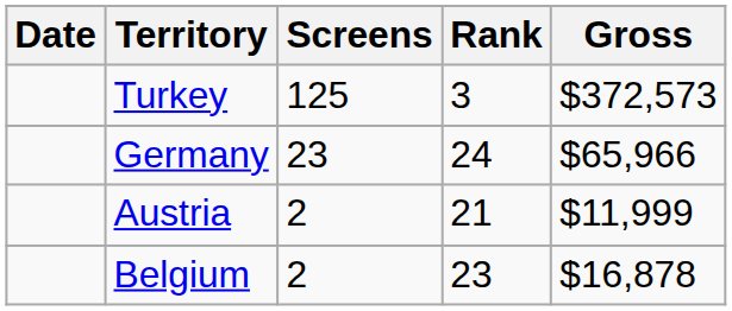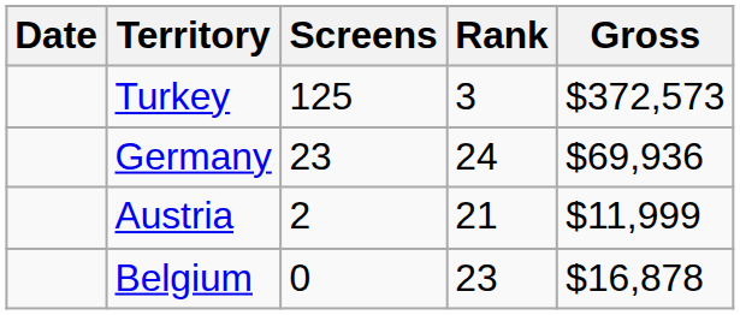 <table class="wikitable sortable" align="center" style="margin:auto;">
 <tr>
 <th>Date</th>
 <th>Territory</th>
 <th>Screens</th>
 <th>Rank</th>
 <th>Gross</th>
 </tr>
 <tr>
 <td></td>
 <td><a href='#'>Turkey</a></td>
 <td>125</td>
 <td>3</td>
 <td>$372,573</td>
 </tr>
 <tr>
 <td></td>
 <td><a href='#'>Germany</a></td>
 <td>23</td>
 <td>24</td>
-<td>$65,966</td>
+<td>$69,936</td>
 </tr>
 <tr>
 <td></td>
 <td><a href='#'>Austria</a></td>
 <td>2</td>
 <td>21</td>
 <td>$11,999</td>
 </tr>
 <tr>
 <td></td>
 <td><a href='#'>Belgium</a></td>
-<td>2</td>
+<td>0</td>
 <td>23</td>
 <td>$16,878</td>
 </tr>
 </table>
